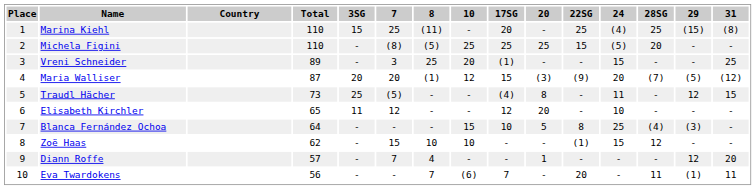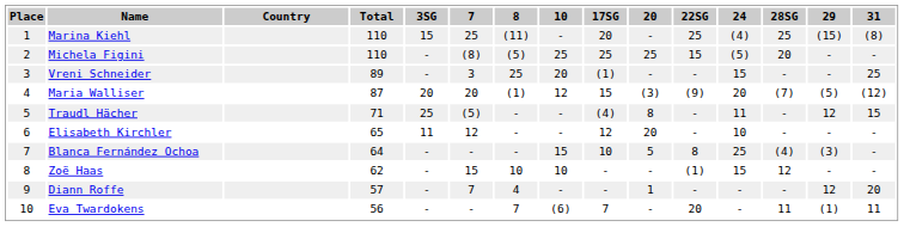 <table border="0" style="border: 1px solid #999; background-color:#FFFFFF; text-align:center; font-size:86%; line-height:15px;">
 <tr align="center" bgcolor="#CCCCCC">
 <th width=35>Place</th>
 <th width=170>Name</th>
 <th width=120>Country</th>
 <th width=50>Total</th>
 <th width=40>3SG</th>
 <th width=40>7</th>
 <th width=40>8</th>
 <th width=40>10</th>
 <th width=40>17SG</th>
 <th width=40>20</th>
 <th width=40>22SG</th>
 <th width=40>24</th>
 <th width=40>28SG</th>
 <th width=40>29</th>
 <th width=40>31</th>
 </tr>
 <tr bgcolor="#EFEFEF">
 <td>1</td>
 <td align="left"><a href='#'>Marina Kiehl</a></td>
 <td align="left"></td>
 <td>110</td>
 <td>15</td>
 <td>25</td>
 <td>(11)</td>
 <td>-</td>
 <td>20</td>
 <td>-</td>
 <td>25</td>
 <td>(4)</td>
 <td>25</td>
 <td>(15)</td>
 <td>(8)</td>
 </tr>
 <tr bgcolor="#EFEFEF">
 <td>2</td>
 <td align="left"><a href='#'>Michela Figini</a></td>
 <td align="left"></td>
 <td>110</td>
 <td>-</td>
 <td>(8)</td>
 <td>(5)</td>
 <td>25</td>
 <td>25</td>
 <td>25</td>
 <td>15</td>
 <td>(5)</td>
 <td>20</td>
 <td>-</td>
 <td>-</td>
 </tr>
 <tr bgcolor="#EFEFEF">
 <td>3</td>
 <td align="left"><a href='#'>Vreni Schneider</a></td>
 <td align="left"></td>
 <td>89</td>
 <td>-</td>
 <td>3</td>
 <td>25</td>
 <td>20</td>
 <td>(1)</td>
 <td>-</td>
 <td>-</td>
 <td>15</td>
 <td>-</td>
 <td>-</td>
 <td>25</td>
 </tr>
 <tr>
 <td>4</td>
 <td align="left"><a href='#'>Maria Walliser</a></td>
 <td align="left"></td>
 <td>87</td>
 <td>20</td>
 <td>20</td>
 <td>(1)</td>
 <td>12</td>
 <td>15</td>
 <td>(3)</td>
 <td>(9)</td>
 <td>20</td>
 <td>(7)</td>
 <td>(5)</td>
 <td>(12)</td>
 </tr>
 <tr bgcolor="#EFEFEF">
 <td>5</td>
 <td align="left"><a href='#'>Traudl Hächer</a></td>
 <td align="left"></td>
-<td>73</td>
+<td>71</td>
 <td>25</td>
 <td>(5)</td>
 <td>-</td>
 <td>-</td>
 <td>(4)</td>
 <td>8</td>
 <td>-</td>
 <td>11</td>
 <td>-</td>
 <td>12</td>
 <td>15</td>
 </tr>
 <tr>
 <td>6</td>
 <td align="left"><a href='#'>Elisabeth Kirchler</a></td>
 <td align="left"></td>
 <td>65</td>
 <td>11</td>
 <td>12</td>
 <td>-</td>
 <td>-</td>
 <td>12</td>
 <td>20</td>
 <td>-</td>
 <td>10</td>
 <td>-</td>
 <td>-</td>
 <td>-</td>
 </tr>
 <tr bgcolor="#EFEFEF">
 <td>7</td>
 <td align="left"><a href='#'>Blanca Fernández Ochoa</a></td>
 <td align="left"></td>
 <td>64</td>
 <td>-</td>
 <td>-</td>
 <td>-</td>
 <td>15</td>
 <td>10</td>
 <td>5</td>
 <td>8</td>
 <td>25</td>
 <td>(4)</td>
 <td>(3)</td>
 <td>-</td>
 </tr>
 <tr>
 <td>8</td>
 <td align="left"><a href='#'>Zoë Haas</a></td>
 <td align="left"></td>
 <td>62</td>
 <td>-</td>
 <td>15</td>
 <td>10</td>
 <td>10</td>
 <td>-</td>
 <td>-</td>
 <td>(1)</td>
 <td>15</td>
 <td>12</td>
 <td>-</td>
 <td>-</td>
 </tr>
 <tr bgcolor="#EFEFEF">
 <td>9</td>
 <td align="left"><a href='#'>Diann Roffe</a></td>
 <td align="left"></td>
 <td>57</td>
 <td>-</td>
 <td>7</td>
 <td>4</td>
 <td>-</td>
 <td>-</td>
 <td>1</td>
 <td>-</td>
 <td>-</td>
 <td>-</td>
 <td>12</td>
 <td>20</td>
 </tr>
 <tr>
 <td>10</td>
 <td align="left"><a href='#'>Eva Twardokens</a></td>
 <td align="left"></td>
 <td>56</td>
 <td>-</td>
 <td>-</td>
 <td>7</td>
 <td>(6)</td>
 <td>7</td>
 <td>-</td>
 <td>20</td>
 <td>-</td>
 <td>11</td>
 <td>(1)</td>
 <td>11</td>
 </tr>
 </table>
